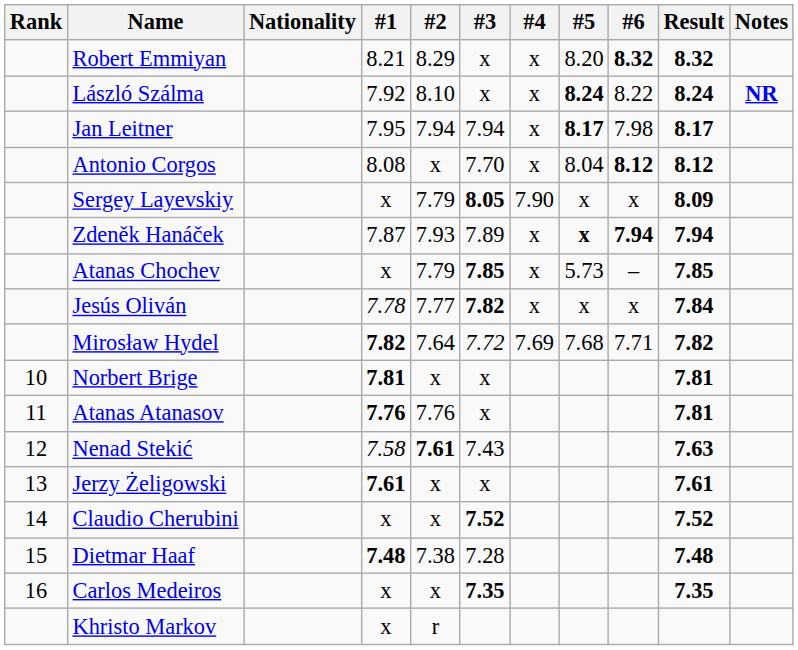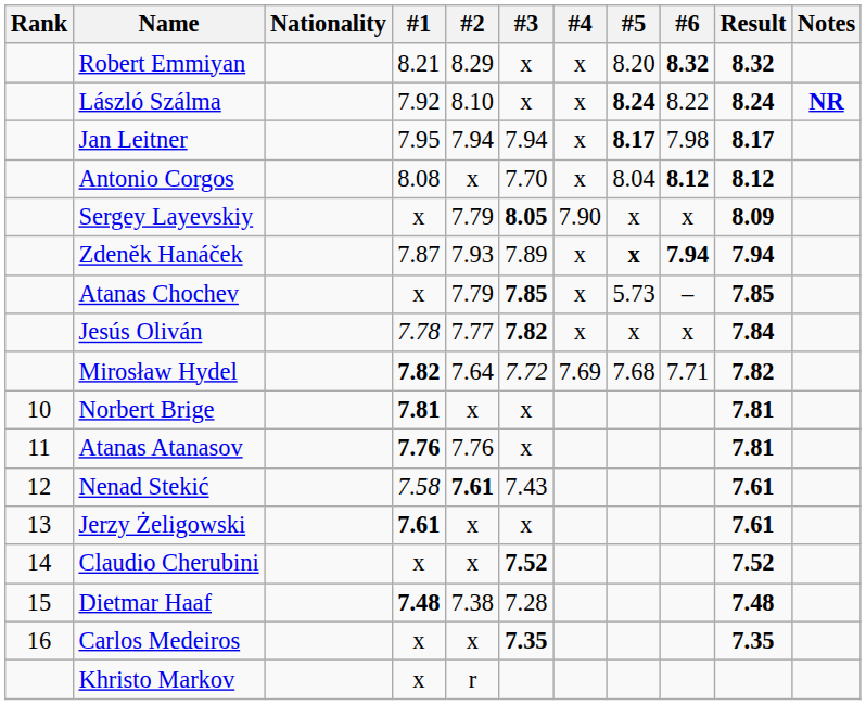 <table class="wikitable sortable" style="text-align:center">
 <tr>
 <th>Rank</th>
 <th>Name</th>
 <th>Nationality</th>
 <th>#1</th>
 <th>#2</th>
 <th>#3</th>
 <th>#4</th>
 <th>#5</th>
 <th>#6</th>
 <th>Result</th>
 <th>Notes</th>
 </tr>
 <tr>
 <td></td>
 <td align="left"><a href='#'>Robert Emmiyan</a></td>
 <td align=left></td>
 <td>8.21</td>
 <td>8.29</td>
 <td>x</td>
 <td>x</td>
 <td>8.20</td>
 <td><strong>8.32</strong></td>
 <td><strong>8.32</strong></td>
 <td></td>
 </tr>
 <tr>
 <td></td>
 <td align="left"><a href='#'>László Szálma</a></td>
 <td align=left></td>
 <td>7.92</td>
 <td>8.10</td>
 <td>x</td>
 <td>x</td>
 <td><strong>8.24</strong></td>
 <td>8.22</td>
 <td><strong>8.24</strong></td>
 <td><strong><a href='#'>NR</a></strong></td>
 </tr>
 <tr>
 <td></td>
 <td align="left"><a href='#'>Jan Leitner</a></td>
 <td align=left></td>
 <td>7.95</td>
 <td>7.94</td>
 <td>7.94</td>
 <td>x</td>
 <td><strong>8.17</strong></td>
 <td>7.98</td>
 <td><strong>8.17</strong></td>
 <td></td>
 </tr>
 <tr>
 <td></td>
 <td align="left"><a href='#'>Antonio Corgos</a></td>
 <td align=left></td>
 <td>8.08</td>
 <td>x</td>
 <td>7.70</td>
 <td>x</td>
 <td>8.04</td>
 <td><strong>8.12</strong></td>
 <td><strong>8.12</strong></td>
 <td></td>
 </tr>
 <tr>
 <td></td>
 <td align="left"><a href='#'>Sergey Layevskiy</a></td>
 <td align=left></td>
 <td>x</td>
 <td>7.79</td>
 <td><strong>8.05</strong></td>
 <td>7.90</td>
 <td>x</td>
 <td>x</td>
 <td><strong>8.09</strong></td>
 <td></td>
 </tr>
 <tr>
 <td></td>
 <td align="left"><a href='#'>Zdeněk Hanáček</a></td>
 <td align=left></td>
 <td>7.87</td>
 <td>7.93</td>
 <td>7.89</td>
 <td>x</td>
 <td><strong>x</strong></td>
 <td><strong>7.94</strong></td>
 <td><strong>7.94</strong></td>
 <td></td>
 </tr>
 <tr>
 <td></td>
 <td align="left"><a href='#'>Atanas Chochev</a></td>
 <td align=left></td>
 <td>x</td>
 <td>7.79</td>
 <td><strong>7.85</strong></td>
 <td>x</td>
 <td>5.73</td>
 <td>–</td>
 <td><strong>7.85</strong></td>
 <td></td>
 </tr>
 <tr>
 <td></td>
 <td align="left"><a href='#'>Jesús Oliván</a></td>
 <td align=left></td>
 <td><em>7.78</em></td>
 <td>7.77</td>
 <td><strong>7.82</strong></td>
 <td>x</td>
 <td>x</td>
 <td>x</td>
 <td><strong>7.84</strong></td>
 <td></td>
 </tr>
 <tr>
 <td></td>
 <td align="left"><a href='#'>Mirosław Hydel</a></td>
 <td align=left></td>
 <td><strong>7.82</strong></td>
 <td>7.64</td>
 <td><em>7.72</em></td>
 <td>7.69</td>
 <td>7.68</td>
 <td>7.71</td>
 <td><strong>7.82</strong></td>
 <td></td>
 </tr>
 <tr>
 <td>10</td>
 <td align="left"><a href='#'>Norbert Brige</a></td>
 <td align=left></td>
 <td><strong>7.81</strong></td>
 <td>x</td>
 <td>x</td>
 <td></td>
 <td></td>
 <td></td>
 <td><strong>7.81</strong></td>
 <td></td>
 </tr>
 <tr>
 <td>11</td>
 <td align="left"><a href='#'>Atanas Atanasov</a></td>
 <td align=left></td>
 <td><strong>7.76</strong></td>
 <td>7.76</td>
 <td>x</td>
 <td></td>
 <td></td>
 <td></td>
 <td><strong>7.81</strong></td>
 <td></td>
 </tr>
 <tr>
 <td>12</td>
 <td align="left"><a href='#'>Nenad Stekić</a></td>
 <td align=left></td>
 <td><em>7.58</em></td>
 <td><strong>7.61</strong></td>
 <td>7.43</td>
 <td></td>
 <td></td>
 <td></td>
-<td><strong>7.63</strong></td>
+<td><strong>7.61</strong></td>
 <td></td>
 </tr>
 <tr>
 <td>13</td>
 <td align="left"><a href='#'>Jerzy Żeligowski</a></td>
 <td align=left></td>
 <td><strong>7.61</strong></td>
 <td>x</td>
 <td>x</td>
 <td></td>
 <td></td>
 <td></td>
 <td><strong>7.61</strong></td>
 <td></td>
 </tr>
 <tr>
 <td>14</td>
 <td align="left"><a href='#'>Claudio Cherubini</a></td>
 <td align=left></td>
 <td>x</td>
 <td>x</td>
 <td><strong>7.52</strong></td>
 <td></td>
 <td></td>
 <td></td>
 <td><strong>7.52</strong></td>
 <td></td>
 </tr>
 <tr>
 <td>15</td>
 <td align="left"><a href='#'>Dietmar Haaf</a></td>
 <td align=left></td>
 <td><strong>7.48</strong></td>
 <td>7.38</td>
 <td>7.28</td>
 <td></td>
 <td></td>
 <td></td>
 <td><strong>7.48</strong></td>
 <td></td>
 </tr>
 <tr>
 <td>16</td>
 <td align="left"><a href='#'>Carlos Medeiros</a></td>
 <td align=left></td>
 <td>x</td>
 <td>x</td>
 <td><strong>7.35</strong></td>
 <td></td>
 <td></td>
 <td></td>
 <td><strong>7.35</strong></td>
 <td></td>
 </tr>
 <tr>
 <td></td>
 <td align="left"><a href='#'>Khristo Markov</a></td>
 <td align=left></td>
 <td>x</td>
 <td>r</td>
 <td></td>
 <td></td>
 <td></td>
 <td></td>
 <td><strong></strong></td>
 <td></td>
 </tr>
 </table>
